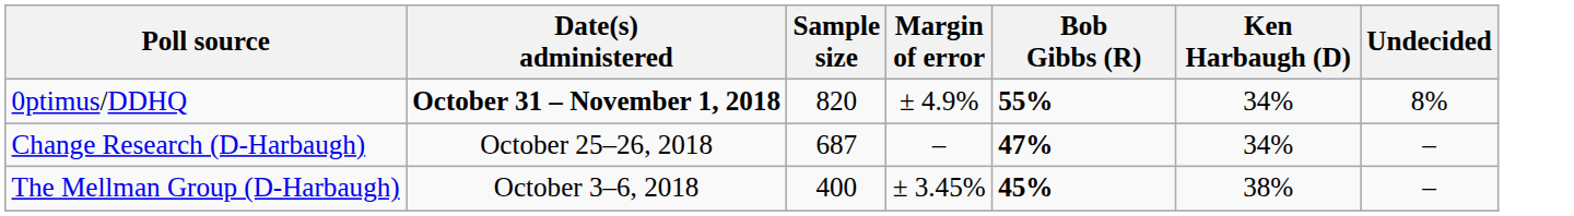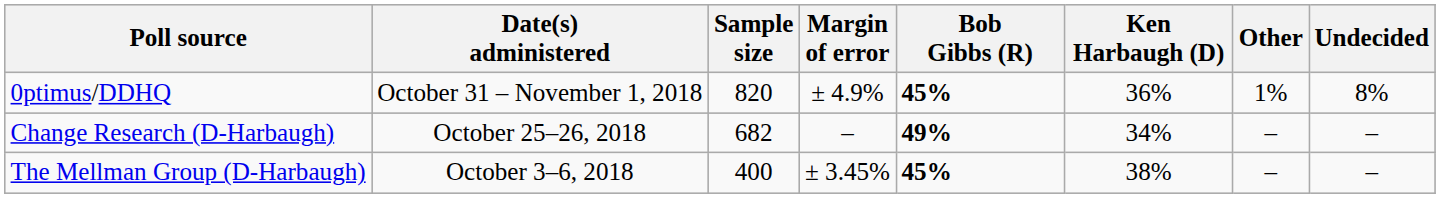 <table class="wikitable">
 <tr>
 <th>Poll source</th>
 <th>Date(s)<br>administered</th>
 <th>Sample<br>size</th>
 <th>Margin<br>of error</th>
 <th style="width:100px;">Bob<br>Gibbs (R)</th>
 <th style="width:100px;">Ken<br>Harbaugh (D)</th>
+<th>Other</th>
 <th>Undecided</th>
 </tr>
 <tr>
 <td><a href='#'>0ptimus</a>/<a href='#'>DDHQ</a></td>
-<td align=center><strong>October 31 – November 1, 2018</strong></td>
+<td align=center>October 31 – November 1, 2018</td>
 <td align=center>820</td>
 <td align="center">± 4.9%</td>
-<td><strong>55%</strong></td>
-<td align=center>34%</td>
+<td><strong>45%</strong></td>
+<td align=center>36%</td>
+<td align=center>1%</td>
 <td align=center>8%</td>
 </tr>
 <tr>
 <td><a href='#'>Change Research (D-Harbaugh)</a></td>
 <td align="center">October 25–26, 2018</td>
-<td align="center">687</td>
+<td align="center">682</td>
 <td align="center">–</td>
-<td><strong>47%</strong></td>
+<td><strong>49%</strong></td>
 <td align="center">34%</td>
+<td align="center">–</td>
 <td align="center">–</td>
 </tr>
 <tr>
 <td><a href='#'>The Mellman Group (D-Harbaugh)</a></td>
 <td align="center">October 3–6, 2018</td>
 <td align="center">400</td>
 <td align=center>± 3.45%</td>
 <td><strong>45%</strong></td>
 <td align="center">38%</td>
 <td align="center">–</td>
+<td align="center">–</td>
 </tr>
 </table>
